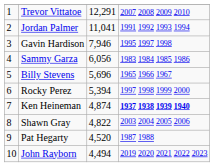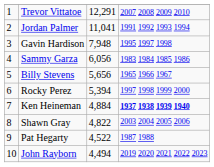 <table class="wikitable">
 <tr>
 </tr>
 <tr>
 <td>1</td>
 <td><a href='#'>Trevor Vittatoe</a></td>
 <td><abbr>12,291</abbr></td>
 <td style="font-size:80%;"><a href='#'>2007</a> <a href='#'>2008</a> <a href='#'>2009</a> <a href='#'>2010</a></td>
 </tr>
 <tr>
 <td>2</td>
 <td><a href='#'>Jordan Palmer</a></td>
 <td><abbr>11,041</abbr></td>
 <td style="font-size:80%;"><a href='#'>1991</a> <a href='#'>1992</a> <a href='#'>1993</a> <a href='#'>1994</a></td>
 </tr>
 <tr>
 <td>3</td>
 <td>Gavin Hardison</td>
-<td><abbr>7,946</abbr></td>
+<td><abbr>7,948</abbr></td>
 <td style="font-size:80%;"><a href='#'>1995</a> <a href='#'>1997</a> <a href='#'>1998</a></td>
 </tr>
 <tr>
 <td>4</td>
 <td><a href='#'>Sammy Garza</a></td>
 <td><abbr>6,056</abbr></td>
 <td style="font-size:80%;"><a href='#'>1983</a> <a href='#'>1984</a> <a href='#'>1985</a> <a href='#'>1986</a></td>
 </tr>
 <tr>
 <td>5</td>
 <td><a href='#'>Billy Stevens</a></td>
-<td><abbr>5,696</abbr></td>
+<td><abbr>5,656</abbr></td>
 <td style="font-size:80%;"><a href='#'>1965</a> <a href='#'>1966</a> <a href='#'>1967</a></td>
 </tr>
 <tr>
 <td>6</td>
 <td>Rocky Perez</td>
 <td><abbr>5,394</abbr></td>
 <td style="font-size:80%;"><a href='#'>1997</a> <a href='#'>1998</a> <a href='#'>1999</a> <a href='#'>2000</a></td>
 </tr>
 <tr>
 <td>7</td>
 <td>Ken Heineman</td>
-<td><abbr>4,874</abbr></td>
+<td><abbr>4,884</abbr></td>
 <td style="font-size:80%;"><strong><a href='#'>1937</a> <a href='#'>1938</a> <a href='#'>1939</a> <a href='#'>1940</a></strong></td>
 </tr>
 <tr>
 <td>8</td>
 <td>Shawn Gray</td>
 <td><abbr>4,822</abbr></td>
 <td style="font-size:80%;"><a href='#'>2003</a> <a href='#'>2004</a> <a href='#'>2005</a> <a href='#'>2006</a></td>
 </tr>
 <tr>
 <td>9</td>
 <td>Pat Hegarty</td>
-<td><abbr>4,520</abbr></td>
+<td><abbr>4,522</abbr></td>
 <td style="font-size:80%;"><a href='#'>1987</a> <a href='#'>1988</a></td>
 </tr>
 <tr>
 <td>10</td>
 <td><a href='#'>John Rayborn</a></td>
 <td><abbr>4,494</abbr></td>
 <td style="font-size:80%;"><a href='#'>2019</a> <a href='#'>2020</a> <a href='#'>2021</a> <a href='#'>2022</a> <a href='#'>2023</a></td>
 </tr>
 </table>
